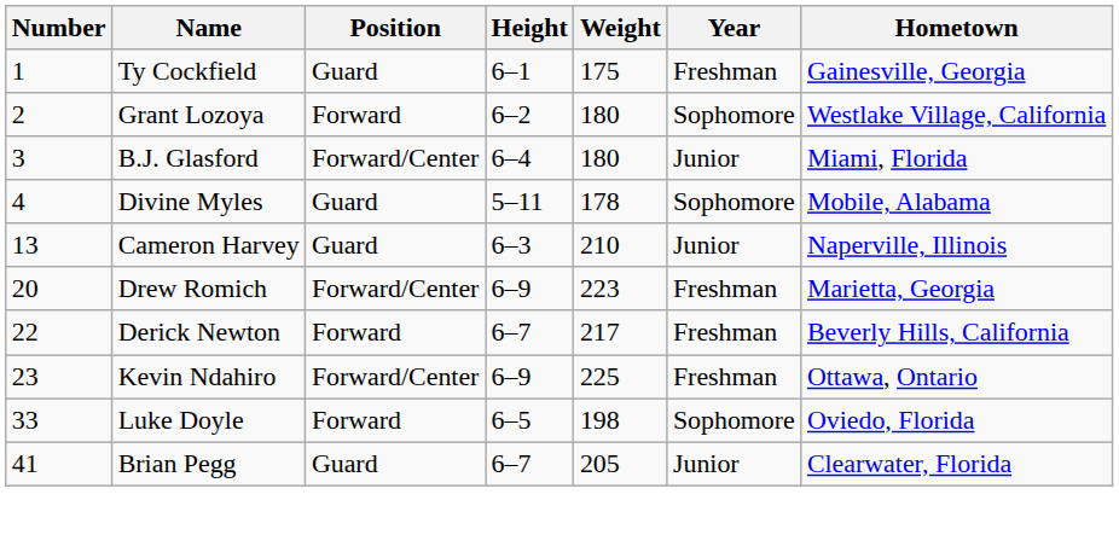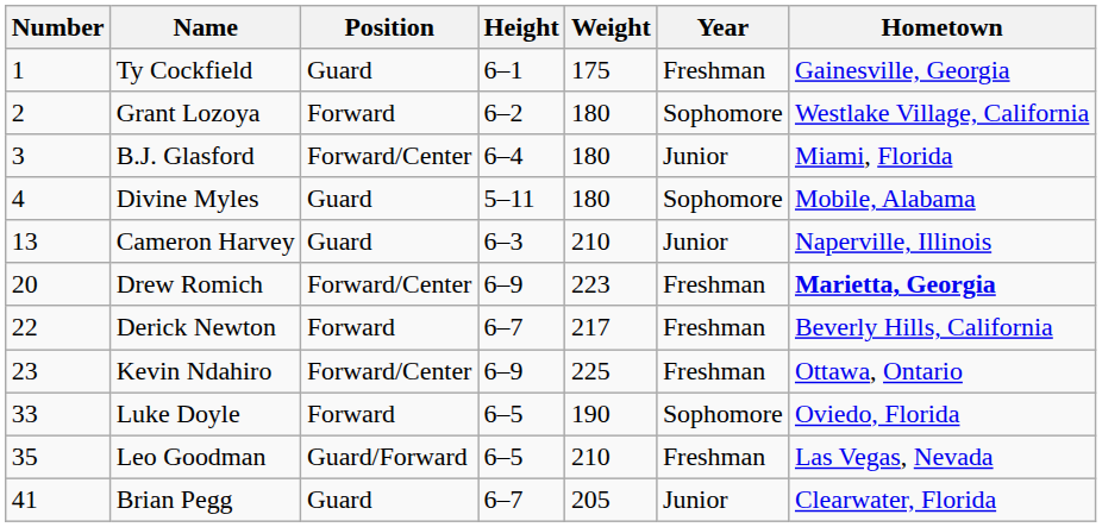 <table class="wikitable sortable" style="font-size: 95%;">
 <tr>
 <th>Number</th>
 <th>Name</th>
 <th>Position</th>
 <th>Height</th>
 <th>Weight</th>
 <th>Year</th>
 <th>Hometown</th>
 </tr>
 <tr>
 <td>1</td>
 <td>Ty Cockfield</td>
 <td>Guard</td>
 <td>6–1</td>
 <td>175</td>
 <td>Freshman</td>
 <td><a href='#'>Gainesville, Georgia</a></td>
 </tr>
 <tr>
 <td>2</td>
 <td>Grant Lozoya</td>
 <td>Forward</td>
 <td>6–2</td>
 <td>180</td>
 <td>Sophomore</td>
 <td><a href='#'>Westlake Village, California</a></td>
 </tr>
 <tr>
 <td>3</td>
 <td>B.J. Glasford</td>
 <td>Forward/Center</td>
 <td>6–4</td>
 <td>180</td>
 <td>Junior</td>
 <td><a href='#'>Miami</a>, <a href='#'>Florida</a></td>
 </tr>
 <tr>
 <td>4</td>
 <td>Divine Myles</td>
 <td>Guard</td>
 <td>5–11</td>
-<td>178</td>
+<td>180</td>
 <td>Sophomore</td>
 <td><a href='#'>Mobile, Alabama</a></td>
 </tr>
 <tr>
 <td>13</td>
 <td>Cameron Harvey</td>
 <td>Guard</td>
 <td>6–3</td>
 <td>210</td>
 <td>Junior</td>
 <td><a href='#'>Naperville, Illinois</a></td>
 </tr>
 <tr>
 <td>20</td>
 <td>Drew Romich</td>
 <td>Forward/Center</td>
 <td>6–9</td>
 <td>223</td>
 <td>Freshman</td>
-<td><a href='#'>Marietta, Georgia</a></td>
+<td><strong><a href='#'>Marietta, Georgia</a></strong></td>
 </tr>
 <tr>
 <td>22</td>
 <td>Derick Newton</td>
 <td>Forward</td>
 <td>6–7</td>
 <td>217</td>
 <td>Freshman</td>
 <td><a href='#'>Beverly Hills, California</a></td>
 </tr>
 <tr>
 <td>23</td>
 <td>Kevin Ndahiro</td>
 <td>Forward/Center</td>
 <td>6–9</td>
 <td>225</td>
 <td>Freshman</td>
 <td><a href='#'>Ottawa</a>, <a href='#'>Ontario</a></td>
 </tr>
 <tr>
 <td>33</td>
 <td>Luke Doyle</td>
 <td>Forward</td>
 <td>6–5</td>
-<td>198</td>
+<td>190</td>
 <td>Sophomore</td>
 <td><a href='#'>Oviedo, Florida</a></td>
+</tr>
+<tr>
+<td>35</td>
+<td>Leo Goodman</td>
+<td>Guard/Forward</td>
+<td>6–5</td>
+<td>210</td>
+<td>Freshman</td>
+<td><a href='#'>Las Vegas</a>, <a href='#'>Nevada</a></td>
 </tr>
 <tr>
 <td>41</td>
 <td>Brian Pegg</td>
 <td>Guard</td>
 <td>6–7</td>
 <td>205</td>
 <td>Junior</td>
 <td><a href='#'>Clearwater, Florida</a></td>
 </tr>
 </table>
